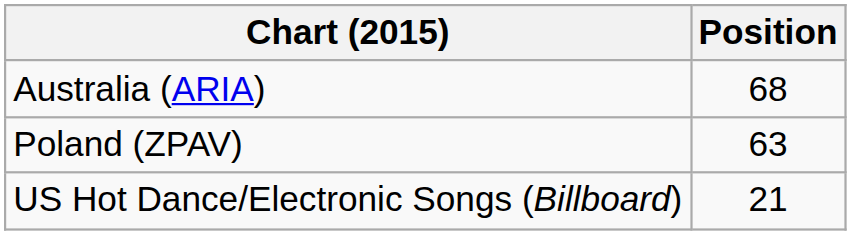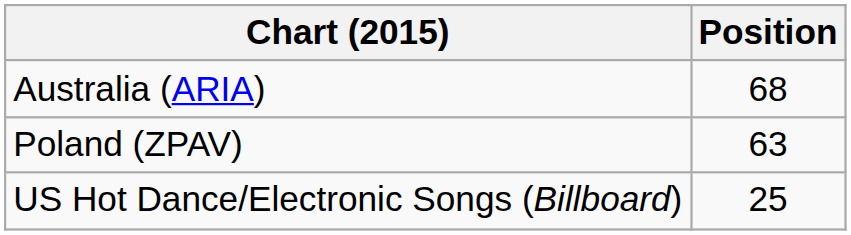 <table class="wikitable sortable">
 <tr>
 <th scope="col">Chart (2015)</th>
 <th scope="col">Position</th>
 </tr>
 <tr>
 <td>Australia (<a href='#'>ARIA</a>)</td>
 <td style="text-align:center">68</td>
 </tr>
 <tr>
 <td>Poland (ZPAV)</td>
 <td style="text-align:center;">63</td>
 </tr>
 <tr>
 <td>US Hot Dance/Electronic Songs (<em>Billboard</em>)</td>
-<td style="text-align:center;">21</td>
+<td style="text-align:center;">25</td>
 </tr>
 </table>
